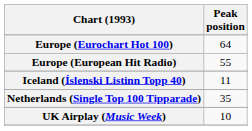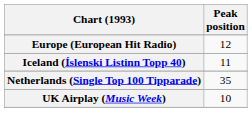 <table class="wikitable sortable plainrowheaders" style="text-align:center">
 <tr>
 <th>Chart (1993)</th>
 <th>Peak<br>position</th>
 </tr>
 <tr>
 </tr>
 <tr>
 </tr>
 <tr>
 </tr>
 <tr>
-<th scope="row">Europe (<a href='#'>Eurochart Hot 100</a>)</th>
-<td>64</td>
-</tr>
-<tr>
 <th scope="row">Europe (European Hit Radio)</th>
-<td>55</td>
+<td>12</td>
 </tr>
 <tr>
 </tr>
 <tr>
 <th scope="row">Iceland (<a href='#'>Íslenski Listinn Topp 40</a>)</th>
 <td>11</td>
 </tr>
 <tr>
 </tr>
 <tr>
 <th scope="row">Netherlands (<a href='#'>Single Top 100 Tipparade</a>)</th>
 <td>35</td>
 </tr>
 <tr>
 </tr>
 <tr>
 </tr>
 <tr>
 <th scope="row">UK Airplay (<em><a href='#'>Music Week</a></em>)</th>
 <td>10</td>
 </tr>
 <tr>
 </tr>
 <tr>
 </tr>
 <tr>
 </tr>
 <tr>
 </tr>
 </table>
